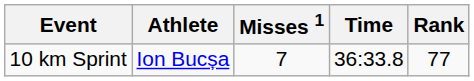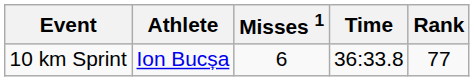 <table class="wikitable" style="font-size:90%">
 <tr>
 <th>Event</th>
 <th>Athlete</th>
 <th>Misses <sup>1</sup></th>
 <th>Time</th>
 <th>Rank</th>
 </tr>
 <tr>
 <td>10 km Sprint</td>
 <td><a href='#'>Ion Bucșa</a></td>
-<td align="center">7</td>
+<td align="center">6</td>
 <td align="center">36:33.8</td>
 <td align="center">77</td>
 </tr>
 </table>
